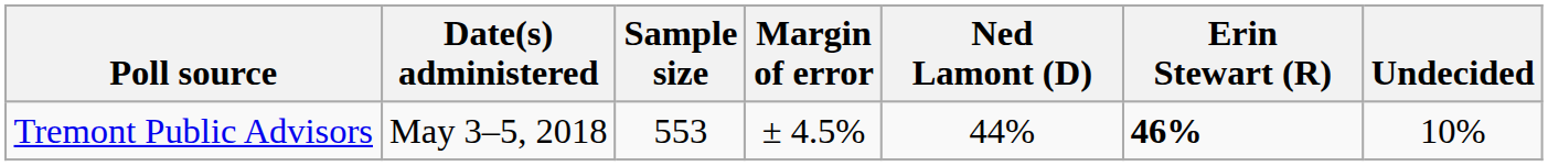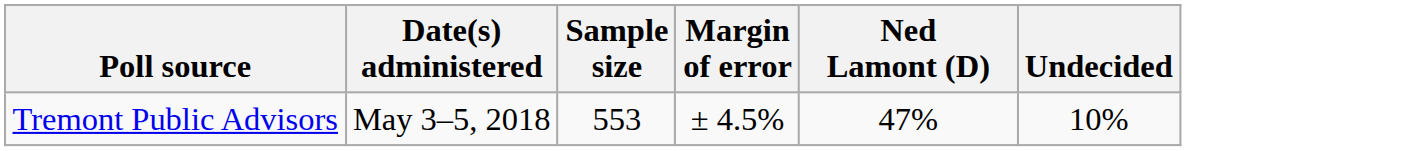 <table class="wikitable">
 <tr valign=bottom>
 <th>Poll source</th>
 <th>Date(s)<br>administered</th>
 <th>Sample<br>size</th>
 <th>Margin<br>of error</th>
 <th style="width:100px;">Ned<br>Lamont (D)</th>
-<th style="width:100px;">Erin<br>Stewart (R)</th>
 <th>Undecided</th>
 </tr>
 <tr>
 <td><a href='#'>Tremont Public Advisors</a></td>
 <td align=center>May 3–5, 2018</td>
 <td align=center>553</td>
 <td align=center>± 4.5%</td>
-<td align=center>44%</td>
-<td><strong>46%</strong></td>
+<td align=center>47%</td>
 <td align=center>10%</td>
 </tr>
 </table>
